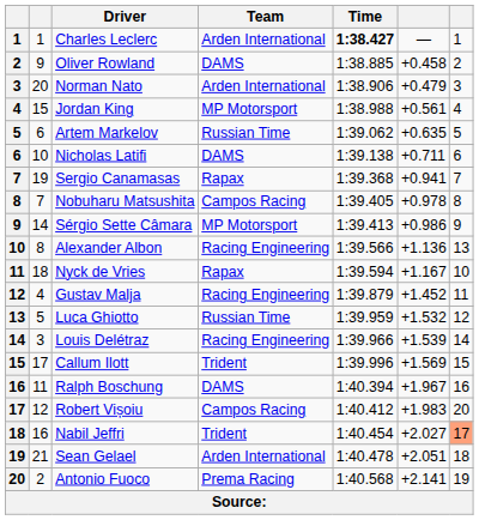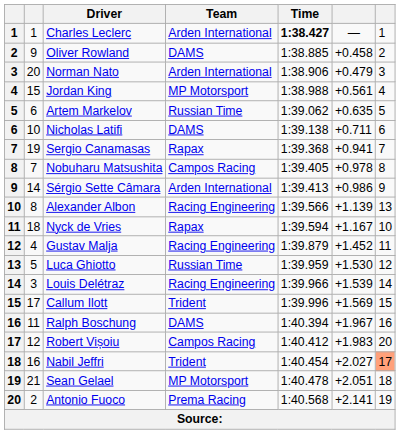 <table class="wikitable" style="font-size:85%">
 <tr>
 <th scope="col"></th>
 <th scope="col"></th>
 <th scope="col">Driver</th>
 <th scope="col">Team</th>
 <th scope="col">Time</th>
 <th scope="col"></th>
 <th scope="col"></th>
 </tr>
 <tr>
 <th scope="row">1</th>
 <td align="center">1</td>
 <td> <a href='#'>Charles Leclerc</a></td>
 <td><a href='#'>Arden International</a></td>
 <td><strong>1:38.427</strong></td>
 <td align="center">—</td>
 <td>1</td>
 </tr>
 <tr>
 <th scope="row">2</th>
 <td align="center">9</td>
 <td> <a href='#'>Oliver Rowland</a></td>
 <td><a href='#'>DAMS</a></td>
 <td>1:38.885</td>
 <td>+0.458</td>
 <td>2</td>
 </tr>
 <tr>
 <th scope="row">3</th>
 <td align="center">20</td>
 <td> <a href='#'>Norman Nato</a></td>
 <td><a href='#'>Arden International</a></td>
 <td>1:38.906</td>
 <td>+0.479</td>
 <td>3</td>
 </tr>
 <tr>
 <th scope="row">4</th>
 <td align="center">15</td>
 <td> <a href='#'>Jordan King</a></td>
 <td><a href='#'>MP Motorsport</a></td>
 <td>1:38.988</td>
 <td>+0.561</td>
 <td>4</td>
 </tr>
 <tr>
 <th scope="row">5</th>
 <td align="center">6</td>
 <td> <a href='#'>Artem Markelov</a></td>
 <td><a href='#'>Russian Time</a></td>
 <td>1:39.062</td>
 <td>+0.635</td>
 <td>5</td>
 </tr>
 <tr>
 <th scope="row">6</th>
 <td align="center">10</td>
 <td> <a href='#'>Nicholas Latifi</a></td>
 <td><a href='#'>DAMS</a></td>
 <td>1:39.138</td>
 <td>+0.711</td>
 <td>6</td>
 </tr>
 <tr>
 <th scope="row">7</th>
 <td align="center">19</td>
 <td> <a href='#'>Sergio Canamasas</a></td>
 <td><a href='#'>Rapax</a></td>
 <td>1:39.368</td>
 <td>+0.941</td>
 <td>7</td>
 </tr>
 <tr>
 <th scope="row">8</th>
 <td align="center">7</td>
 <td> <a href='#'>Nobuharu Matsushita</a></td>
 <td><a href='#'>Campos Racing</a></td>
 <td>1:39.405</td>
 <td>+0.978</td>
 <td>8</td>
 </tr>
 <tr>
 <th scope="row">9</th>
 <td align="center">14</td>
 <td> <a href='#'>Sérgio Sette Câmara</a></td>
-<td><a href='#'>MP Motorsport</a></td>
+<td><a href='#'>Arden International</a></td>
 <td>1:39.413</td>
 <td>+0.986</td>
 <td>9</td>
 </tr>
 <tr>
 <th scope="row">10</th>
 <td align="center">8</td>
 <td> <a href='#'>Alexander Albon</a></td>
 <td><a href='#'>Racing Engineering</a></td>
 <td>1:39.566</td>
-<td>+1.136</td>
+<td>+1.139</td>
 <td>13</td>
 </tr>
 <tr>
 <th scope="row">11</th>
 <td align="center">18</td>
 <td> <a href='#'>Nyck de Vries</a></td>
 <td><a href='#'>Rapax</a></td>
 <td>1:39.594</td>
 <td>+1.167</td>
 <td>10</td>
 </tr>
 <tr>
 <th scope="row">12</th>
 <td align="center">4</td>
 <td> <a href='#'>Gustav Malja</a></td>
 <td><a href='#'>Racing Engineering</a></td>
 <td>1:39.879</td>
 <td>+1.452</td>
 <td>11</td>
 </tr>
 <tr>
 <th scope="row">13</th>
 <td align="center">5</td>
 <td> <a href='#'>Luca Ghiotto</a></td>
 <td><a href='#'>Russian Time</a></td>
 <td>1:39.959</td>
-<td>+1.532</td>
+<td>+1.530</td>
 <td>12</td>
 </tr>
 <tr>
 <th scope="row">14</th>
 <td align="center">3</td>
 <td> <a href='#'>Louis Delétraz</a></td>
 <td><a href='#'>Racing Engineering</a></td>
 <td>1:39.966</td>
 <td>+1.539</td>
 <td>14</td>
 </tr>
 <tr>
 <th scope="row">15</th>
 <td align="center">17</td>
 <td> <a href='#'>Callum Ilott</a></td>
 <td><a href='#'>Trident</a></td>
 <td>1:39.996</td>
 <td>+1.569</td>
 <td>15</td>
 </tr>
 <tr>
 <th scope="row">16</th>
 <td align="center">11</td>
 <td> <a href='#'>Ralph Boschung</a></td>
 <td><a href='#'>DAMS</a></td>
 <td>1:40.394</td>
 <td>+1.967</td>
 <td>16</td>
 </tr>
 <tr>
 <th scope="row">17</th>
 <td align="center">12</td>
 <td> <a href='#'>Robert Vișoiu</a></td>
 <td><a href='#'>Campos Racing</a></td>
 <td>1:40.412</td>
 <td>+1.983</td>
 <td>20</td>
 </tr>
 <tr>
 <th scope="row">18</th>
 <td align="center">16</td>
 <td> <a href='#'>Nabil Jeffri</a></td>
 <td><a href='#'>Trident</a></td>
 <td>1:40.454</td>
 <td>+2.027</td>
 <td style="background: lightsalmon;">17</td>
 </tr>
 <tr>
 <th scope="row">19</th>
 <td align="center">21</td>
 <td> <a href='#'>Sean Gelael</a></td>
-<td><a href='#'>Arden International</a></td>
+<td><a href='#'>MP Motorsport</a></td>
 <td>1:40.478</td>
 <td>+2.051</td>
 <td>18</td>
 </tr>
 <tr>
 <th scope="row">20</th>
 <td align="center">2</td>
 <td> <a href='#'>Antonio Fuoco</a></td>
 <td><a href='#'>Prema Racing</a></td>
 <td>1:40.568</td>
 <td>+2.141</td>
 <td>19</td>
 </tr>
 <tr>
 <th colspan="7">Source:</th>
 </tr>
 </table>
